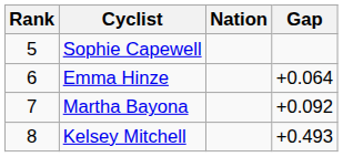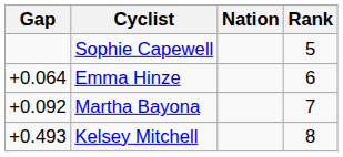 <table class="wikitable sortable" style="text-align:center;">
 <tr>
-<th>Rank</th>
+<th>Gap</th>
 <th>Cyclist</th>
 <th>Nation</th>
-<th>Gap</th>
+<th>Rank</th>
 </tr>
 <tr>
-<td>5</td>
+<td></td>
 <td align=left><a href='#'>Sophie Capewell</a></td>
 <td align=left></td>
-<td></td>
+<td>5</td>
 </tr>
 <tr>
-<td>6</td>
+<td>+0.064</td>
 <td align=left><a href='#'>Emma Hinze</a></td>
 <td align=left></td>
-<td>+0.064</td>
+<td>6</td>
 </tr>
 <tr>
-<td>7</td>
+<td>+0.092</td>
 <td align=left><a href='#'>Martha Bayona</a></td>
 <td align=left></td>
-<td>+0.092</td>
+<td>7</td>
 </tr>
 <tr>
-<td>8</td>
+<td>+0.493</td>
 <td align=left><a href='#'>Kelsey Mitchell</a></td>
 <td align=left></td>
-<td>+0.493</td>
+<td>8</td>
 </tr>
 </table>
